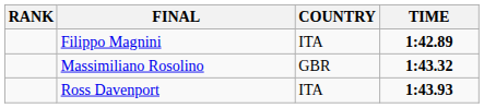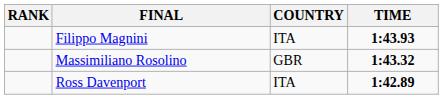 <table class="wikitable">
 <tr>
 <th>RANK</th>
 <th align="left" style="width: 15em">FINAL</th>
 <th>COUNTRY</th>
 <th style="width: 6em">TIME</th>
 </tr>
 <tr>
 <td align="center"></td>
 <td><a href='#'>Filippo Magnini</a></td>
 <td> ITA</td>
-<td align="center"><strong>1:42.89</strong></td>
+<td align="center"><strong>1:43.93</strong></td>
 </tr>
 <tr>
 <td align="center"></td>
 <td><a href='#'>Massimiliano Rosolino</a></td>
 <td> GBR</td>
 <td align="center"><strong>1:43.32</strong></td>
 </tr>
 <tr>
 <td align="center"></td>
 <td><a href='#'>Ross Davenport</a></td>
 <td> ITA</td>
-<td align="center"><strong>1:43.93</strong></td>
+<td align="center"><strong>1:42.89</strong></td>
 </tr>
 </table>
